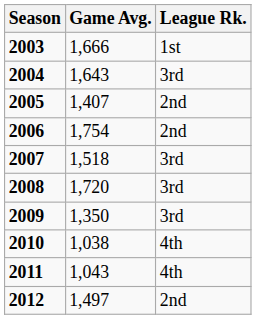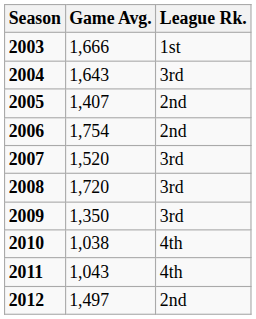 <table class="wikitable">
 <tr>
 <th>Season</th>
 <th>Game Avg.</th>
 <th>League Rk.</th>
 </tr>
 <tr>
 <td><strong>2003</strong></td>
 <td>1,666</td>
 <td>1st</td>
 </tr>
 <tr>
 <td><strong>2004</strong></td>
 <td>1,643</td>
 <td>3rd</td>
 </tr>
 <tr>
 <td><strong>2005</strong></td>
 <td>1,407</td>
 <td>2nd</td>
 </tr>
 <tr>
 <td><strong>2006</strong></td>
 <td>1,754</td>
 <td>2nd</td>
 </tr>
 <tr>
 <td><strong>2007</strong></td>
-<td>1,518</td>
+<td>1,520</td>
 <td>3rd</td>
 </tr>
 <tr>
 <td><strong>2008</strong></td>
 <td>1,720</td>
 <td>3rd</td>
 </tr>
 <tr>
 <td><strong>2009</strong></td>
 <td>1,350</td>
 <td>3rd</td>
 </tr>
 <tr>
 <td><strong>2010</strong></td>
 <td>1,038</td>
 <td>4th</td>
 </tr>
 <tr>
 <td><strong>2011</strong></td>
 <td>1,043</td>
 <td>4th</td>
 </tr>
 <tr>
 <td><strong>2012</strong></td>
 <td>1,497</td>
 <td>2nd</td>
 </tr>
 </table>
